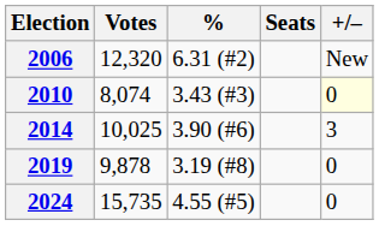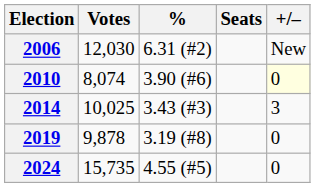 <table class="wikitable">
 <tr>
 <th>Election</th>
 <th>Votes</th>
 <th>%</th>
 <th>Seats</th>
 <th>+/–</th>
 </tr>
 <tr>
 <th><a href='#'>2006</a></th>
-<td>12,320</td>
+<td>12,030</td>
 <td>6.31 (#2)</td>
 <td></td>
 <td>New</td>
 </tr>
 <tr>
 <th><a href='#'>2010</a></th>
 <td>8,074</td>
-<td>3.43 (#3)</td>
+<td>3.90 (#6)</td>
 <td></td>
 <td style="background: lightyellow;"> 0</td>
 </tr>
 <tr>
 <th><a href='#'>2014</a></th>
 <td>10,025</td>
-<td>3.90 (#6)</td>
+<td>3.43 (#3)</td>
 <td></td>
 <td> 3</td>
 </tr>
 <tr>
 <th><a href='#'>2019</a></th>
 <td>9,878</td>
 <td>3.19 (#8)</td>
 <td></td>
 <td> 0</td>
 </tr>
 <tr>
 <th><a href='#'>2024</a></th>
 <td>15,735</td>
 <td>4.55 (#5)</td>
 <td></td>
 <td> 0</td>
 </tr>
 </table>
